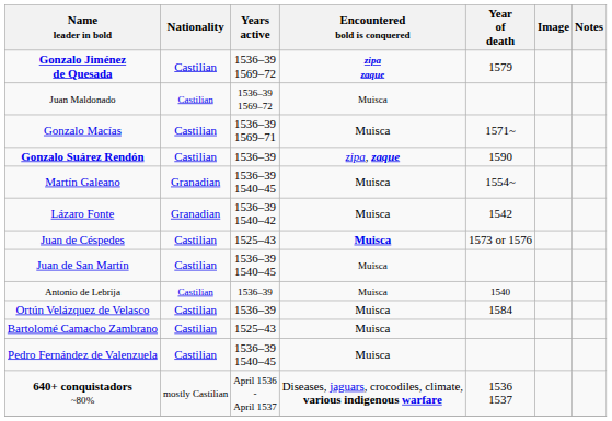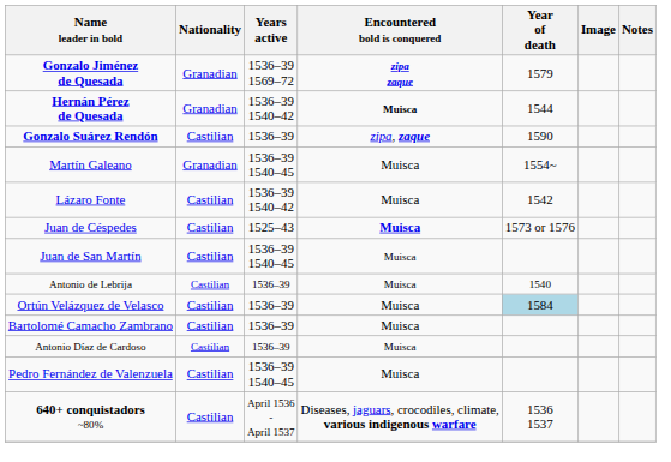 <table class="wikitable sortable mw-collapsible mw-collapsed">
 <tr>
 <th scope="col">Name<br><small>leader in <strong>bold</strong></small></th>
 <th scope="col">Nationality</th>
 <th scope="col">Years<br>active</th>
 <th scope="col">Encountered<br><small>bold is conquered</small></th>
 <th scope="col">Year<br>of<br>death</th>
 <th scope="col">Image</th>
 <th scope="col">Notes</th>
 </tr>
 <tr>
 <td align=center><strong><a href='#'>Gonzalo Jiménez<br>de Quesada</a></strong></td>
-<td align=center><a href='#'>Castilian</a></td>
+<td align=center><a href='#'>Granadian</a></td>
 <td align=center>1536–39<br>1569–72</td>
 <td align=center><small><strong><em><a href='#'>zipa</a></em></strong><br><strong><em><a href='#'>zaque</a></em></strong></small></td>
 <td align=center>1579</td>
 <td align=center></td>
 <td align=center></td>
 </tr>
 <tr>
-<td align=center><small>Juan Maldonado</small></td>
-<td align=center><small><a href='#'>Castilian</a></small></td>
-<td align=center><small>1536–39<br>1569–72</small></td>
-<td align=center><small>Muisca</small></td>
-<td align=center></td>
-<td align=center></td>
-<td align=center></td>
-</tr>
-<tr>
-<td align=center><a href='#'>Gonzalo Macías</a></td>
-<td align=center><a href='#'>Castilian</a></td>
-<td align=center>1536–39<br>1569–71</td>
-<td align=center>Muisca</td>
-<td align=center>1571~</td>
+<td align=center><strong><a href='#'>Hernán Pérez<br>de Quesada</a></strong></td>
+<td align=center><a href='#'>Granadian</a></td>
+<td align=center>1536–39<br>1540–42</td>
+<td align=center><small><strong>Muisca</strong></small></td>
+<td align=center>1544</td>
 <td align=center></td>
 <td align=center></td>
 </tr>
 <tr>
 <td align=center><strong><a href='#'>Gonzalo Suárez Rendón</a></strong></td>
 <td align=center><a href='#'>Castilian</a></td>
 <td align=center>1536–39</td>
 <td align=center><em><a href='#'>zipa</a></em>, <strong><em><a href='#'>zaque</a></em></strong></td>
 <td align=center>1590</td>
 <td align=center></td>
 <td align=center></td>
 </tr>
 <tr>
 <td align=center><a href='#'>Martín Galeano</a></td>
 <td align=center><a href='#'>Granadian</a></td>
 <td align=center>1536–39<br>1540–45</td>
 <td align=center>Muisca</td>
 <td align=center>1554~</td>
 <td align=center></td>
 <td align=center></td>
 </tr>
 <tr>
 <td align=center><a href='#'>Lázaro Fonte</a></td>
-<td align=center><a href='#'>Granadian</a></td>
+<td align=center><a href='#'>Castilian</a></td>
 <td align=center>1536–39<br>1540–42</td>
 <td align=center>Muisca</td>
 <td align=center>1542</td>
 <td align=center></td>
 <td align=center></td>
 </tr>
 <tr>
 <td align=center><a href='#'>Juan de Céspedes</a></td>
 <td align=center><a href='#'>Castilian</a></td>
 <td align=center>1525–43</td>
 <td align=center><strong><a href='#'>Muisca</a></strong></td>
 <td align=center>1573 or 1576</td>
 <td align=center></td>
 <td align=center></td>
 </tr>
 <tr>
 <td align=center><a href='#'>Juan de San Martín</a></td>
 <td align=center><a href='#'>Castilian</a></td>
 <td align=center>1536–39<br>1540–45</td>
 <td align=center><small>Muisca</small></td>
 <td align=center></td>
 <td align=center></td>
 <td align=center></td>
 </tr>
 <tr>
 <td align=center><small>Antonio de Lebrija</small></td>
 <td align=center><small><a href='#'>Castilian</a></small></td>
 <td align=center><small>1536–39</small></td>
 <td align=center><small>Muisca</small></td>
 <td align=center><small>1540</small></td>
 <td align=center></td>
 <td align=center></td>
 </tr>
 <tr>
 <td align=center><a href='#'>Ortún Velázquez de Velasco</a></td>
 <td align=center><a href='#'>Castilian</a></td>
 <td align=center>1536–39</td>
 <td align=center>Muisca</td>
-<td align=center>1584</td>
+<td align=center style="background: lightblue;">1584</td>
 <td align=center></td>
 <td align=center></td>
 </tr>
 <tr>
 <td align=center><a href='#'>Bartolomé Camacho Zambrano</a></td>
 <td align=center><a href='#'>Castilian</a></td>
-<td align=center>1525–43</td>
+<td align=center>1536–39</td>
 <td align=center>Muisca</td>
+<td align=center></td>
+<td align=center></td>
+<td align=center></td>
+</tr>
+<tr>
+<td align=center><small>Antonio Díaz de Cardoso</small></td>
+<td align=center><small><a href='#'>Castilian</a></small></td>
+<td align=center><small>1536–39</small></td>
+<td align=center><small>Muisca</small></td>
 <td align=center></td>
 <td align=center></td>
 <td align=center></td>
 </tr>
 <tr>
 <td align=center><a href='#'>Pedro Fernández de Valenzuela</a></td>
 <td align=center><a href='#'>Castilian</a></td>
 <td align=center>1536–39<br>1540–45</td>
 <td align=center>Muisca</td>
 <td align=center></td>
 <td align=center></td>
 <td align=center></td>
 </tr>
 <tr>
 <td align=center><strong>640+ conquistadors</strong><br><small>~80%</small></td>
-<td align=center><small>mostly Castilian</small></td>
+<td align=center><a href='#'>Castilian</a></td>
 <td align=center><small>April 1536<br>-<br>April 1537</small></td>
 <td align=center>Diseases, <a href='#'>jaguars</a>, crocodiles, climate,<br><strong>various indigenous <a href='#'>warfare</a></strong></td>
 <td align=center>1536<br>1537</td>
 <td align=center></td>
 <td align=center></td>
 </tr>
 <tr>
 </tr>
 </table>
